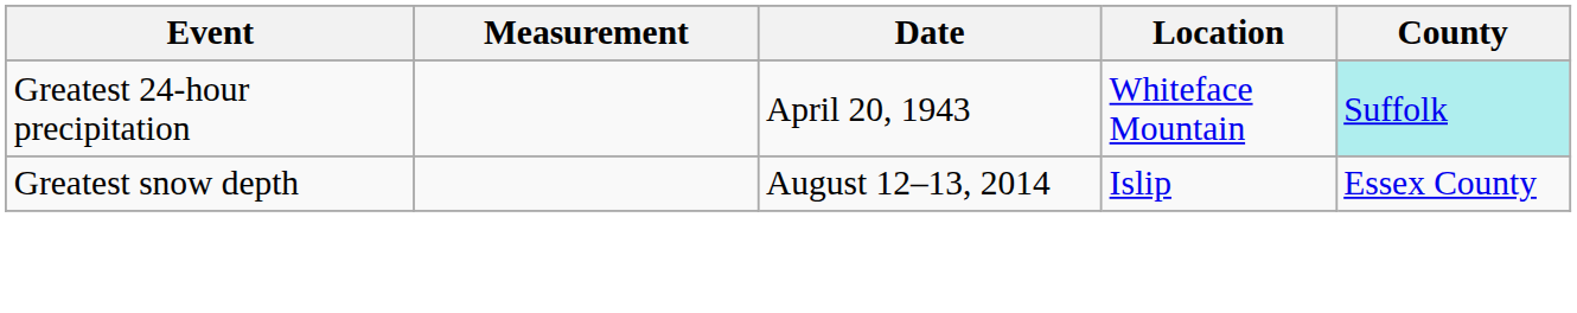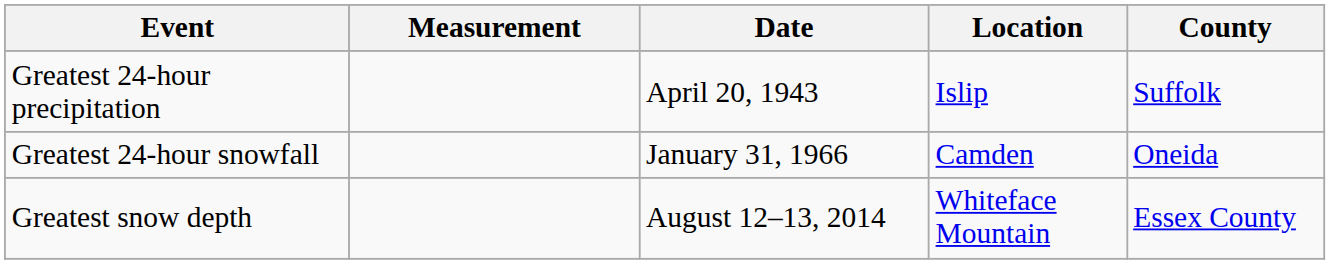 <table class="wikitable"  |>
 <tr>
 <th width="180">Event</th>
 <th width="150">Measurement</th>
 <th width="150">Date</th>
 <th width="100">Location</th>
 <th width = "100">County</th>
 </tr>
 <tr>
 <td>Greatest 24-hour precipitation</td>
 <td></td>
 <td>April 20, 1943</td>
-<td><a href='#'>Whiteface Mountain</a></td>
-<td style="background: paleturquoise;"><a href='#'>Suffolk</a></td>
+<td><a href='#'>Islip</a></td>
+<td><a href='#'>Suffolk</a></td>
+</tr>
+<tr>
+<td>Greatest 24-hour snowfall</td>
+<td></td>
+<td>January 31, 1966</td>
+<td><a href='#'>Camden</a></td>
+<td><a href='#'>Oneida</a></td>
 </tr>
 <tr>
 <td>Greatest snow depth</td>
 <td></td>
 <td>August 12–13, 2014</td>
-<td><a href='#'>Islip</a></td>
+<td><a href='#'>Whiteface Mountain</a></td>
 <td><a href='#'>Essex County</a></td>
 </tr>
 </table>
